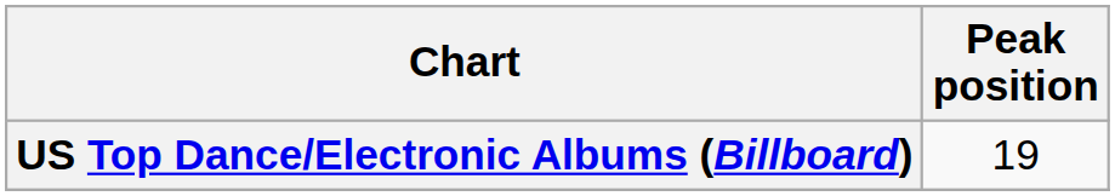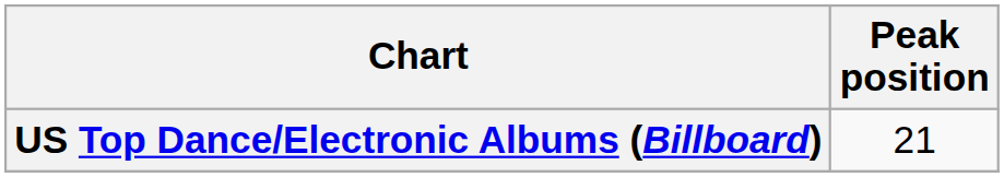 <table class="wikitable sortable plainrowheaders" style="text-align:center;" border="1">
 <tr>
 <th scope="col">Chart</th>
 <th scope="col">Peak<br>position</th>
 </tr>
 <tr>
 <th scope="row">US <a href='#'>Top Dance/Electronic Albums</a> (<em><a href='#'>Billboard</a></em>)</th>
-<td>19</td>
+<td>21</td>
 </tr>
 <tr>
 </tr>
 </table>
